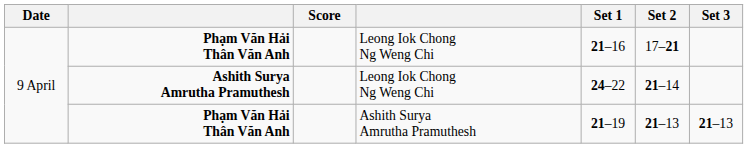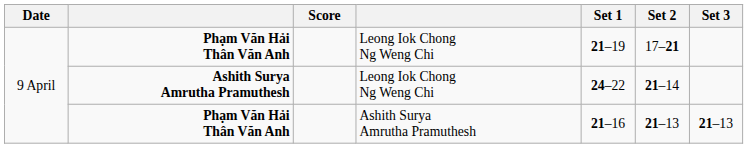 <table class="wikitable" style="text-align: center; font-size:90%">
 <tr>
 <th width="60">Date</th>
 <th align="right" width="230"></th>
 <th width="60">Score</th>
 <th align="left" width="230"></th>
 <th width="50">Set 1</th>
 <th width="50">Set 2</th>
 <th width="50">Set 3</th>
 </tr>
 <tr>
 <td rowspan="3">9 April</td>
 <td align="right"><strong>Phạm Văn Hải <br>Thân Văn Anh </strong></td>
 <td></td>
 <td align="left"> Leong Iok Chong<br> Ng Weng Chi</td>
-<td><strong>21</strong>–16</td>
+<td><strong>21</strong>–19</td>
 <td>17–<strong>21</strong></td>
 <td></td>
 </tr>
 <tr>
 <td align="right"><strong>Ashith Surya <br>Amrutha Pramuthesh </strong></td>
 <td></td>
 <td align="left"> Leong Iok Chong<br> Ng Weng Chi</td>
 <td><strong>24</strong>–22</td>
 <td><strong>21</strong>–14</td>
 <td></td>
 </tr>
 <tr>
 <td align="right"><strong>Phạm Văn Hải <br>Thân Văn Anh </strong></td>
 <td></td>
 <td align="left"> Ashith Surya<br> Amrutha Pramuthesh</td>
-<td><strong>21</strong>–19</td>
+<td><strong>21</strong>–16</td>
 <td><strong>21</strong>–13</td>
 <td><strong>21</strong>–13</td>
 </tr>
 </table>
